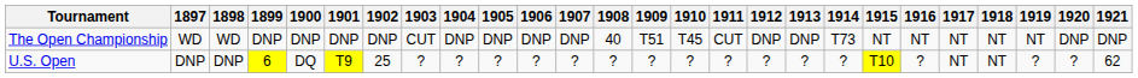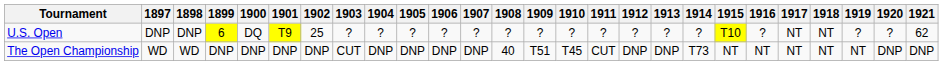 <table class="wikitable" style="font-size:95%;text-align:center;">
 <tr>
 <th>Tournament</th>
 <th>1897</th>
 <th>1898</th>
 <th>1899</th>
 <th>1900</th>
 <th>1901</th>
 <th>1902</th>
 <th>1903</th>
 <th>1904</th>
 <th>1905</th>
 <th>1906</th>
 <th>1907</th>
 <th>1908</th>
 <th>1909</th>
 <th>1910</th>
 <th>1911</th>
 <th>1912</th>
 <th>1913</th>
 <th>1914</th>
 <th>1915</th>
 <th>1916</th>
 <th>1917</th>
 <th>1918</th>
 <th>1919</th>
 <th>1920</th>
 <th>1921</th>
 </tr>
 <tr>
+<td align="left"><a href='#'>U.S. Open</a></td>
+<td>DNP</td>
+<td>DNP</td>
+<td style="background:yellow;">6</td>
+<td>DQ</td>
+<td style="background:yellow;">T9</td>
+<td>25</td>
+<td>?</td>
+<td>?</td>
+<td>?</td>
+<td>?</td>
+<td>?</td>
+<td>?</td>
+<td>?</td>
+<td>?</td>
+<td>?</td>
+<td>?</td>
+<td>?</td>
+<td>?</td>
+<td style="background:yellow;">T10</td>
+<td>?</td>
+<td>NT</td>
+<td>NT</td>
+<td>?</td>
+<td>?</td>
+<td>62</td>
+</tr>
+<tr>
 <td align=left><a href='#'>The Open Championship</a></td>
 <td>WD</td>
 <td>WD</td>
 <td>DNP</td>
 <td>DNP</td>
 <td>DNP</td>
 <td>DNP</td>
 <td>CUT</td>
 <td>DNP</td>
 <td>DNP</td>
 <td>DNP</td>
 <td>DNP</td>
 <td>40</td>
 <td>T51</td>
 <td>T45</td>
 <td>CUT</td>
 <td>DNP</td>
 <td>DNP</td>
 <td>T73</td>
 <td>NT</td>
 <td>NT</td>
 <td>NT</td>
 <td>NT</td>
 <td>NT</td>
 <td>DNP</td>
 <td>DNP</td>
 </tr>
-<tr>
-<td align="left"><a href='#'>U.S. Open</a></td>
-<td>DNP</td>
-<td>DNP</td>
-<td style="background:yellow;">6</td>
-<td>DQ</td>
-<td style="background:yellow;">T9</td>
-<td>25</td>
-<td>?</td>
-<td>?</td>
-<td>?</td>
-<td>?</td>
-<td>?</td>
-<td>?</td>
-<td>?</td>
-<td>?</td>
-<td>?</td>
-<td>?</td>
-<td>?</td>
-<td>?</td>
-<td style="background:yellow;">T10</td>
-<td>?</td>
-<td>NT</td>
-<td>NT</td>
-<td>?</td>
-<td>?</td>
-<td>62</td>
-</tr>
 </table>
